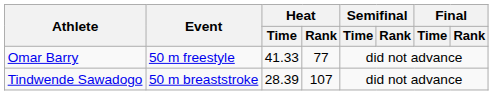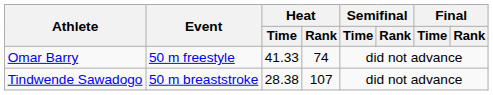 <table class=wikitable style="font-size:90%">
 <tr>
 <th rowspan="2">Athlete</th>
 <th rowspan="2">Event</th>
 <th colspan="2">Heat</th>
 <th colspan="2">Semifinal</th>
 <th colspan="2">Final</th>
 </tr>
 <tr style="font-size:95%">
 <th>Time</th>
 <th>Rank</th>
 <th>Time</th>
 <th>Rank</th>
 <th>Time</th>
 <th>Rank</th>
 </tr>
 <tr align=center>
 <td align=left><a href='#'>Omar Barry</a></td>
 <td align=left><a href='#'>50 m freestyle</a></td>
 <td>41.33</td>
-<td>77</td>
+<td>74</td>
 <td colspan=4>did not advance</td>
 </tr>
 <tr align=center>
 <td align=left><a href='#'>Tindwende Sawadogo</a></td>
 <td align=left><a href='#'>50 m breaststroke</a></td>
-<td>28.39</td>
+<td>28.38</td>
 <td>107</td>
 <td colspan=4>did not advance</td>
 </tr>
 </table>
